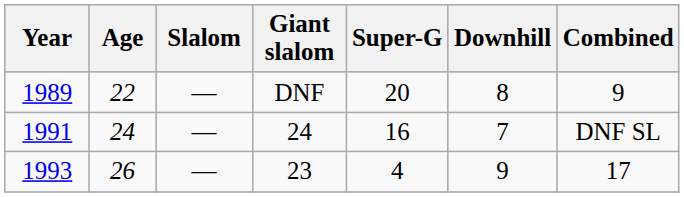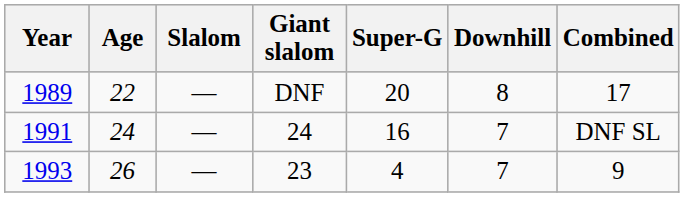 <table class=wikitable style="text-align:center">
 <tr>
 <th>  Year  </th>
 <th> Age </th>
 <th> Slalom </th>
 <th> Giant <br> slalom </th>
 <th>Super-G</th>
 <th>Downhill</th>
 <th>Combined</th>
 </tr>
 <tr>
 <td><a href='#'>1989</a></td>
 <td><em>22</em></td>
 <td>—</td>
 <td>DNF</td>
 <td>20</td>
 <td>8</td>
-<td>9</td>
+<td>17</td>
 </tr>
 <tr>
 <td><a href='#'>1991</a></td>
 <td><em>24</em></td>
 <td>—</td>
 <td>24</td>
 <td>16</td>
 <td>7</td>
 <td>DNF SL</td>
 </tr>
 <tr>
 <td><a href='#'>1993</a></td>
 <td><em>26</em></td>
 <td>—</td>
 <td>23</td>
 <td>4</td>
+<td>7</td>
 <td>9</td>
-<td>17</td>
 </tr>
 </table>
